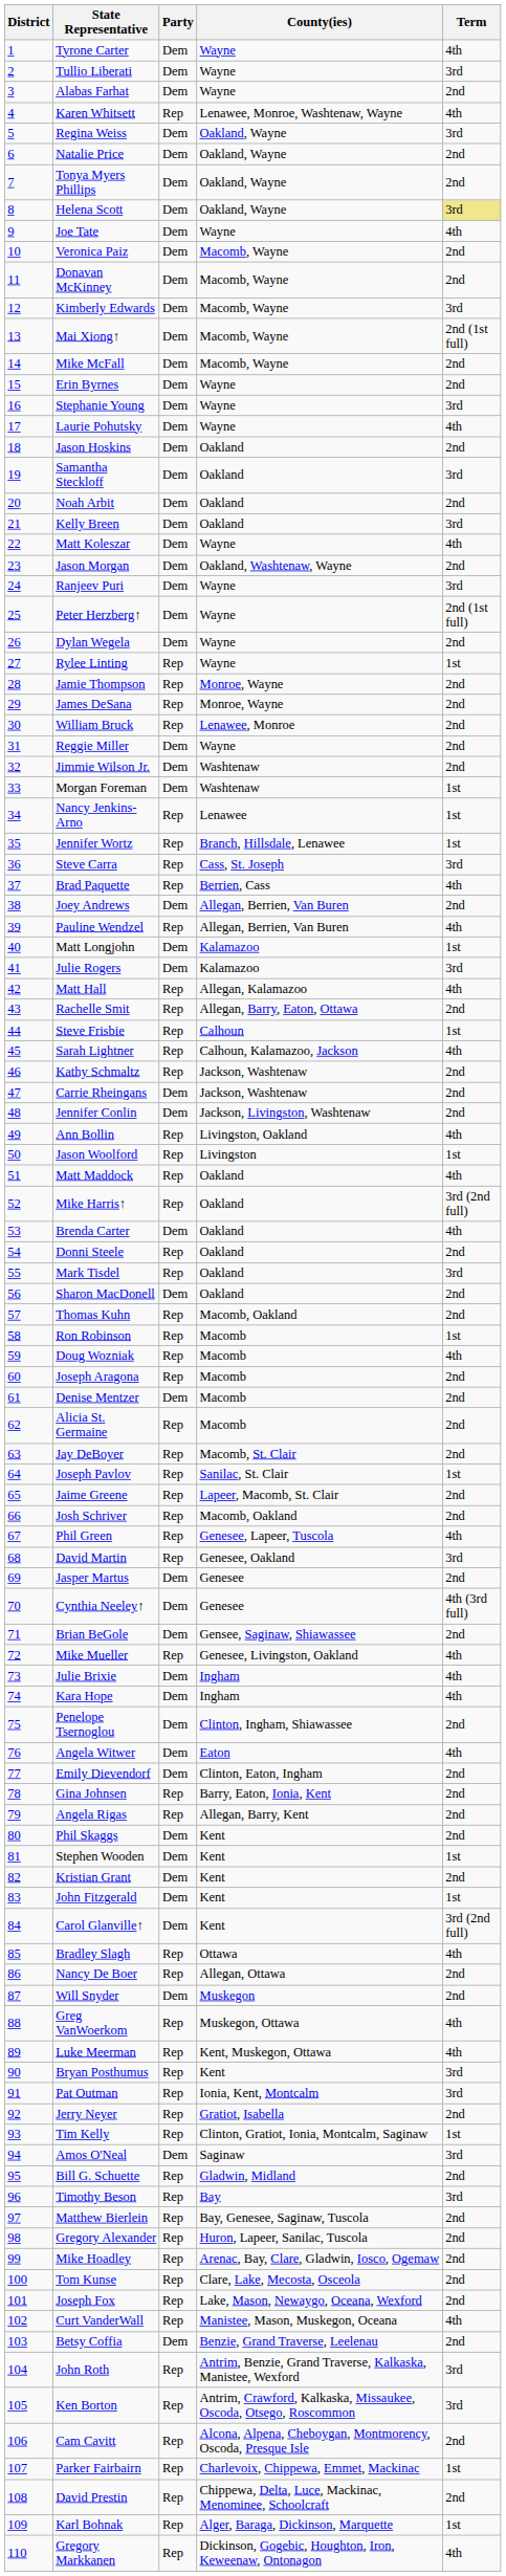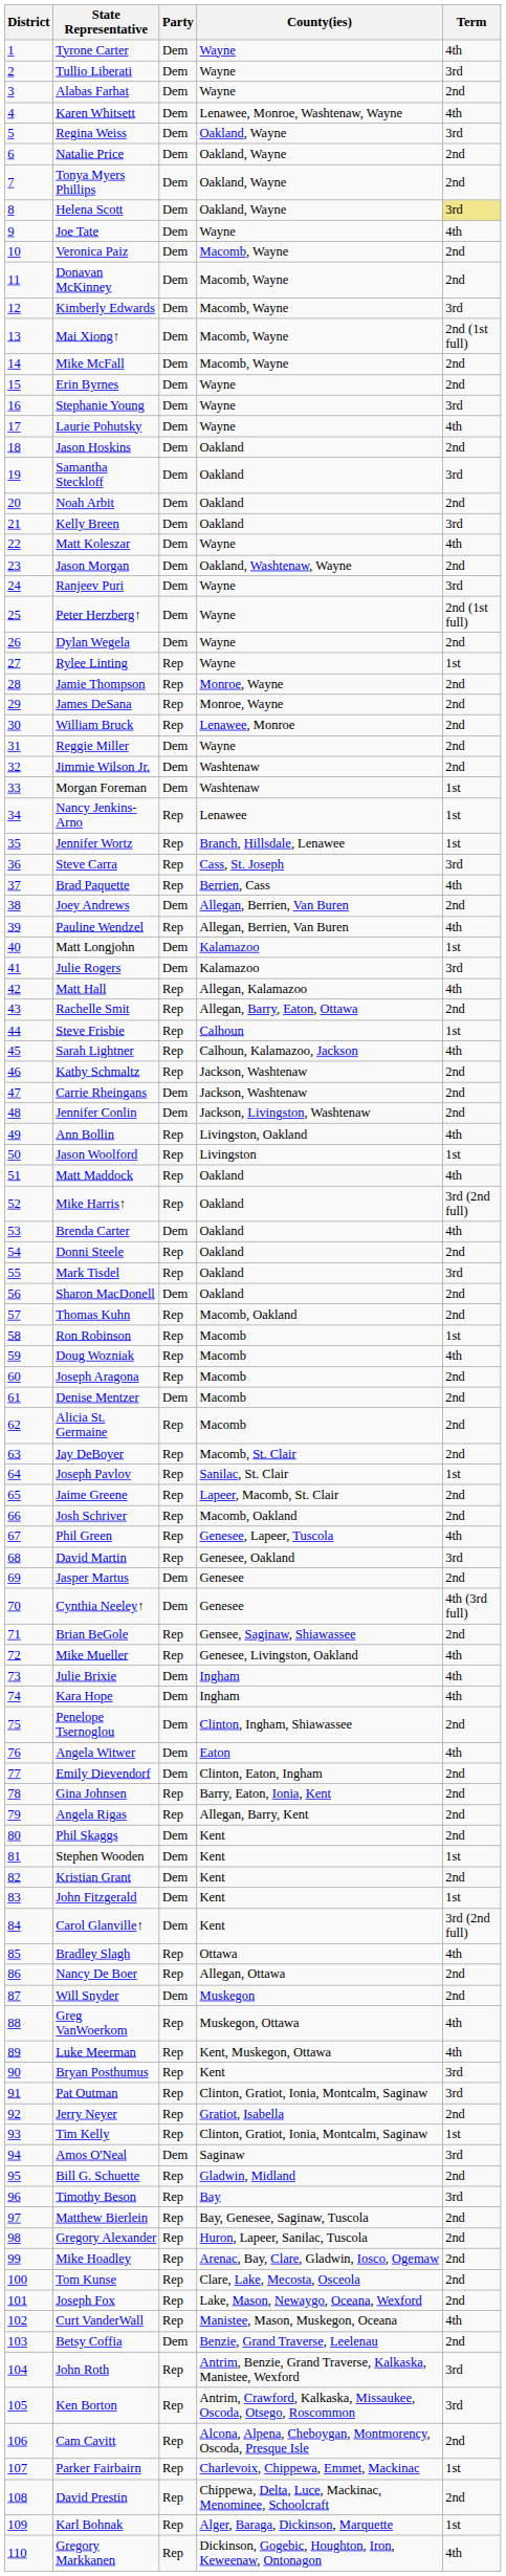 <table class="sortable wikitable">
 <tr>
 <th>District</th>
 <th>State Representative</th>
 <th>Party</th>
 <th>County(ies)</th>
 <th>Term</th>
 </tr>
 <tr>
 <td><a href='#'>1</a></td>
 <td><a href='#'>Tyrone Carter</a></td>
 <td>Dem</td>
 <td><a href='#'>Wayne</a></td>
 <td>4th</td>
 </tr>
 <tr>
 <td><a href='#'>2</a></td>
 <td><a href='#'>Tullio Liberati</a></td>
 <td>Dem</td>
 <td>Wayne</td>
 <td>3rd</td>
 </tr>
 <tr>
 <td><a href='#'>3</a></td>
 <td><a href='#'>Alabas Farhat</a></td>
 <td>Dem</td>
 <td>Wayne</td>
 <td>2nd</td>
 </tr>
 <tr>
 <td><a href='#'>4</a></td>
 <td><a href='#'>Karen Whitsett</a></td>
-<td>Rep</td>
+<td>Dem</td>
 <td>Lenawee, Monroe, Washtenaw, Wayne</td>
 <td>4th</td>
 </tr>
 <tr>
 <td><a href='#'>5</a></td>
 <td><a href='#'>Regina Weiss</a></td>
 <td>Dem</td>
 <td><a href='#'>Oakland</a>, Wayne</td>
 <td>3rd</td>
 </tr>
 <tr>
 <td><a href='#'>6</a></td>
 <td><a href='#'>Natalie Price</a></td>
 <td>Dem</td>
 <td>Oakland, Wayne</td>
 <td>2nd</td>
 </tr>
 <tr>
 <td><a href='#'>7</a></td>
 <td><a href='#'>Tonya Myers Phillips</a></td>
 <td>Dem</td>
 <td>Oakland, Wayne</td>
 <td>2nd</td>
 </tr>
 <tr>
 <td><a href='#'>8</a></td>
 <td><a href='#'>Helena Scott</a></td>
 <td>Dem</td>
 <td>Oakland, Wayne</td>
 <td style="background: khaki;">3rd</td>
 </tr>
 <tr>
 <td><a href='#'>9</a></td>
 <td><a href='#'>Joe Tate</a></td>
 <td>Dem</td>
 <td>Wayne</td>
 <td>4th</td>
 </tr>
 <tr>
 <td><a href='#'>10</a></td>
 <td><a href='#'>Veronica Paiz</a></td>
 <td>Dem</td>
 <td><a href='#'>Macomb</a>, Wayne</td>
 <td>2nd</td>
 </tr>
 <tr>
 <td><a href='#'>11</a></td>
 <td><a href='#'>Donavan McKinney</a></td>
 <td>Dem</td>
 <td>Macomb, Wayne</td>
 <td>2nd</td>
 </tr>
 <tr>
 <td><a href='#'>12</a></td>
 <td><a href='#'>Kimberly Edwards</a></td>
 <td>Dem</td>
 <td>Macomb, Wayne</td>
 <td>3rd</td>
 </tr>
 <tr>
 <td><a href='#'>13</a></td>
 <td><a href='#'>Mai Xiong</a>↑</td>
 <td>Dem</td>
 <td>Macomb, Wayne</td>
 <td>2nd (1st full)</td>
 </tr>
 <tr>
 <td><a href='#'>14</a></td>
 <td><a href='#'>Mike McFall</a></td>
 <td>Dem</td>
 <td>Macomb, Wayne</td>
 <td>2nd</td>
 </tr>
 <tr>
 <td><a href='#'>15</a></td>
 <td><a href='#'>Erin Byrnes</a></td>
 <td>Dem</td>
 <td>Wayne</td>
 <td>2nd</td>
 </tr>
 <tr>
 <td><a href='#'>16</a></td>
 <td><a href='#'>Stephanie Young</a></td>
 <td>Dem</td>
 <td>Wayne</td>
 <td>3rd</td>
 </tr>
 <tr>
 <td><a href='#'>17</a></td>
 <td><a href='#'>Laurie Pohutsky</a></td>
 <td>Dem</td>
 <td>Wayne</td>
 <td>4th</td>
 </tr>
 <tr>
 <td><a href='#'>18</a></td>
 <td><a href='#'>Jason Hoskins</a></td>
 <td>Dem</td>
 <td>Oakland</td>
 <td>2nd</td>
 </tr>
 <tr>
 <td><a href='#'>19</a></td>
 <td><a href='#'>Samantha Steckloff</a></td>
 <td>Dem</td>
 <td>Oakland</td>
 <td>3rd</td>
 </tr>
 <tr>
 <td><a href='#'>20</a></td>
 <td><a href='#'>Noah Arbit</a></td>
 <td>Dem</td>
 <td>Oakland</td>
 <td>2nd</td>
 </tr>
 <tr>
 <td><a href='#'>21</a></td>
 <td><a href='#'>Kelly Breen</a></td>
 <td>Dem</td>
 <td>Oakland</td>
 <td>3rd</td>
 </tr>
 <tr>
 <td><a href='#'>22</a></td>
 <td><a href='#'>Matt Koleszar</a></td>
 <td>Dem</td>
 <td>Wayne</td>
 <td>4th</td>
 </tr>
 <tr>
 <td><a href='#'>23</a></td>
 <td><a href='#'>Jason Morgan</a></td>
 <td>Dem</td>
 <td>Oakland, <a href='#'>Washtenaw</a>, Wayne</td>
 <td>2nd</td>
 </tr>
 <tr>
 <td><a href='#'>24</a></td>
 <td><a href='#'>Ranjeev Puri</a></td>
 <td>Dem</td>
 <td>Wayne</td>
 <td>3rd</td>
 </tr>
 <tr>
 <td><a href='#'>25</a></td>
 <td><a href='#'>Peter Herzberg</a>↑</td>
 <td>Dem</td>
 <td>Wayne</td>
 <td>2nd (1st full)</td>
 </tr>
 <tr>
 <td><a href='#'>26</a></td>
 <td><a href='#'>Dylan Wegela</a></td>
 <td>Dem</td>
 <td>Wayne</td>
 <td>2nd</td>
 </tr>
 <tr>
 <td><a href='#'>27</a></td>
 <td><a href='#'>Rylee Linting</a></td>
 <td>Rep</td>
 <td>Wayne</td>
 <td>1st</td>
 </tr>
 <tr>
 <td><a href='#'>28</a></td>
 <td><a href='#'>Jamie Thompson</a></td>
 <td>Rep</td>
 <td><a href='#'>Monroe</a>, Wayne</td>
 <td>2nd</td>
 </tr>
 <tr>
 <td><a href='#'>29</a></td>
 <td><a href='#'>James DeSana</a></td>
 <td>Rep</td>
 <td>Monroe, Wayne</td>
 <td>2nd</td>
 </tr>
 <tr>
 <td><a href='#'>30</a></td>
 <td><a href='#'>William Bruck</a></td>
 <td>Rep</td>
 <td><a href='#'>Lenawee</a>, Monroe</td>
 <td>2nd</td>
 </tr>
 <tr>
 <td><a href='#'>31</a></td>
 <td><a href='#'>Reggie Miller</a></td>
 <td>Dem</td>
 <td>Wayne</td>
 <td>2nd</td>
 </tr>
 <tr>
 <td><a href='#'>32</a></td>
 <td><a href='#'>Jimmie Wilson Jr.</a></td>
 <td>Dem</td>
 <td>Washtenaw</td>
 <td>2nd</td>
 </tr>
 <tr>
 <td><a href='#'>33</a></td>
 <td>Morgan Foreman</td>
 <td>Dem</td>
 <td>Washtenaw</td>
 <td>1st</td>
 </tr>
 <tr>
 <td><a href='#'>34</a></td>
 <td><a href='#'>Nancy Jenkins-Arno</a></td>
 <td>Rep</td>
 <td>Lenawee</td>
 <td>1st</td>
 </tr>
 <tr>
 <td><a href='#'>35</a></td>
 <td><a href='#'>Jennifer Wortz</a></td>
 <td>Rep</td>
 <td><a href='#'>Branch</a>, <a href='#'>Hillsdale</a>, Lenawee</td>
 <td>1st</td>
 </tr>
 <tr>
 <td><a href='#'>36</a></td>
 <td><a href='#'>Steve Carra</a></td>
 <td>Rep</td>
 <td><a href='#'>Cass</a>, <a href='#'>St. Joseph</a></td>
 <td>3rd</td>
 </tr>
 <tr>
 <td><a href='#'>37</a></td>
 <td><a href='#'>Brad Paquette</a></td>
 <td>Rep</td>
 <td><a href='#'>Berrien</a>, Cass</td>
 <td>4th</td>
 </tr>
 <tr>
 <td><a href='#'>38</a></td>
 <td><a href='#'>Joey Andrews</a></td>
 <td>Dem</td>
 <td><a href='#'>Allegan</a>, Berrien, <a href='#'>Van Buren</a></td>
 <td>2nd</td>
 </tr>
 <tr>
 <td><a href='#'>39</a></td>
 <td><a href='#'>Pauline Wendzel</a></td>
 <td>Rep</td>
 <td>Allegan, Berrien, Van Buren</td>
 <td>4th</td>
 </tr>
 <tr>
 <td><a href='#'>40</a></td>
 <td>Matt Longjohn</td>
 <td>Dem</td>
 <td><a href='#'>Kalamazoo</a></td>
 <td>1st</td>
 </tr>
 <tr>
 <td><a href='#'>41</a></td>
 <td><a href='#'>Julie Rogers</a></td>
 <td>Dem</td>
 <td>Kalamazoo</td>
 <td>3rd</td>
 </tr>
 <tr>
 <td><a href='#'>42</a></td>
 <td><a href='#'>Matt Hall</a></td>
 <td>Rep</td>
 <td>Allegan, Kalamazoo</td>
 <td>4th</td>
 </tr>
 <tr>
 <td><a href='#'>43</a></td>
 <td><a href='#'>Rachelle Smit</a></td>
 <td>Rep</td>
 <td>Allegan, <a href='#'>Barry</a>, <a href='#'>Eaton</a>, <a href='#'>Ottawa</a></td>
 <td>2nd</td>
 </tr>
 <tr>
 <td><a href='#'>44</a></td>
 <td><a href='#'>Steve Frisbie</a></td>
 <td>Rep</td>
 <td><a href='#'>Calhoun</a></td>
 <td>1st</td>
 </tr>
 <tr>
 <td><a href='#'>45</a></td>
 <td><a href='#'>Sarah Lightner</a></td>
 <td>Rep</td>
 <td>Calhoun, Kalamazoo, <a href='#'>Jackson</a></td>
 <td>4th</td>
 </tr>
 <tr>
 <td><a href='#'>46</a></td>
 <td><a href='#'>Kathy Schmaltz</a></td>
 <td>Rep</td>
 <td>Jackson, Washtenaw</td>
 <td>2nd</td>
 </tr>
 <tr>
 <td><a href='#'>47</a></td>
 <td><a href='#'>Carrie Rheingans</a></td>
 <td>Dem</td>
 <td>Jackson, Washtenaw</td>
 <td>2nd</td>
 </tr>
 <tr>
 <td><a href='#'>48</a></td>
 <td><a href='#'>Jennifer Conlin</a></td>
 <td>Dem</td>
 <td>Jackson, <a href='#'>Livingston</a>, Washtenaw</td>
 <td>2nd</td>
 </tr>
 <tr>
 <td><a href='#'>49</a></td>
 <td><a href='#'>Ann Bollin</a></td>
 <td>Rep</td>
 <td>Livingston, Oakland</td>
 <td>4th</td>
 </tr>
 <tr>
 <td><a href='#'>50</a></td>
 <td><a href='#'>Jason Woolford</a></td>
 <td>Rep</td>
 <td>Livingston</td>
 <td>1st</td>
 </tr>
 <tr>
 <td><a href='#'>51</a></td>
 <td><a href='#'>Matt Maddock</a></td>
 <td>Rep</td>
 <td>Oakland</td>
 <td>4th</td>
 </tr>
 <tr>
 <td><a href='#'>52</a></td>
 <td><a href='#'>Mike Harris</a>↑</td>
 <td>Rep</td>
 <td>Oakland</td>
 <td>3rd (2nd full)</td>
 </tr>
 <tr>
 <td><a href='#'>53</a></td>
 <td><a href='#'>Brenda Carter</a></td>
 <td>Dem</td>
 <td>Oakland</td>
 <td>4th</td>
 </tr>
 <tr>
 <td><a href='#'>54</a></td>
 <td><a href='#'>Donni Steele</a></td>
 <td>Rep</td>
 <td>Oakland</td>
 <td>2nd</td>
 </tr>
 <tr>
 <td><a href='#'>55</a></td>
 <td><a href='#'>Mark Tisdel</a></td>
 <td>Rep</td>
 <td>Oakland</td>
 <td>3rd</td>
 </tr>
 <tr>
 <td><a href='#'>56</a></td>
 <td><a href='#'>Sharon MacDonell</a></td>
 <td>Dem</td>
 <td>Oakland</td>
 <td>2nd</td>
 </tr>
 <tr>
 <td><a href='#'>57</a></td>
 <td><a href='#'>Thomas Kuhn</a></td>
 <td>Rep</td>
 <td>Macomb, Oakland</td>
 <td>2nd</td>
 </tr>
 <tr>
 <td><a href='#'>58</a></td>
 <td><a href='#'>Ron Robinson</a></td>
 <td>Rep</td>
 <td>Macomb</td>
 <td>1st</td>
 </tr>
 <tr>
 <td><a href='#'>59</a></td>
 <td><a href='#'>Doug Wozniak</a></td>
 <td>Rep</td>
 <td>Macomb</td>
 <td>4th</td>
 </tr>
 <tr>
 <td><a href='#'>60</a></td>
 <td><a href='#'>Joseph Aragona</a></td>
 <td>Rep</td>
 <td>Macomb</td>
 <td>2nd</td>
 </tr>
 <tr>
 <td><a href='#'>61</a></td>
 <td><a href='#'>Denise Mentzer</a></td>
 <td>Dem</td>
 <td>Macomb</td>
 <td>2nd</td>
 </tr>
 <tr>
 <td><a href='#'>62</a></td>
 <td><a href='#'>Alicia St. Germaine</a></td>
 <td>Rep</td>
 <td>Macomb</td>
 <td>2nd</td>
 </tr>
 <tr>
 <td><a href='#'>63</a></td>
 <td><a href='#'>Jay DeBoyer</a></td>
 <td>Rep</td>
 <td>Macomb, <a href='#'>St. Clair</a></td>
 <td>2nd</td>
 </tr>
 <tr>
 <td><a href='#'>64</a></td>
 <td><a href='#'>Joseph Pavlov</a></td>
 <td>Rep</td>
 <td><a href='#'>Sanilac</a>, St. Clair</td>
 <td>1st</td>
 </tr>
 <tr>
 <td><a href='#'>65</a></td>
 <td><a href='#'>Jaime Greene</a></td>
 <td>Rep</td>
 <td><a href='#'>Lapeer</a>, Macomb, St. Clair</td>
 <td>2nd</td>
 </tr>
 <tr>
 <td><a href='#'>66</a></td>
 <td><a href='#'>Josh Schriver</a></td>
 <td>Rep</td>
 <td>Macomb, Oakland</td>
 <td>2nd</td>
 </tr>
 <tr>
 <td><a href='#'>67</a></td>
 <td><a href='#'>Phil Green</a></td>
 <td>Rep</td>
 <td><a href='#'>Genesee</a>, Lapeer, <a href='#'>Tuscola</a></td>
 <td>4th</td>
 </tr>
 <tr>
 <td><a href='#'>68</a></td>
 <td><a href='#'>David Martin</a></td>
 <td>Rep</td>
 <td>Genesee, Oakland</td>
 <td>3rd</td>
 </tr>
 <tr>
 <td><a href='#'>69</a></td>
 <td><a href='#'>Jasper Martus</a></td>
 <td>Dem</td>
 <td>Genesee</td>
 <td>2nd</td>
 </tr>
 <tr>
 <td><a href='#'>70</a></td>
 <td><a href='#'>Cynthia Neeley</a>↑</td>
 <td>Dem</td>
 <td>Genesee</td>
 <td>4th (3rd full)</td>
 </tr>
 <tr>
 <td><a href='#'>71</a></td>
 <td><a href='#'>Brian BeGole</a></td>
-<td>Dem</td>
+<td>Rep</td>
 <td>Gensee, <a href='#'>Saginaw</a>, <a href='#'>Shiawassee</a></td>
 <td>2nd</td>
 </tr>
 <tr>
 <td><a href='#'>72</a></td>
 <td><a href='#'>Mike Mueller</a></td>
 <td>Rep</td>
 <td>Genesee, Livingston, Oakland</td>
 <td>4th</td>
 </tr>
 <tr>
 <td><a href='#'>73</a></td>
 <td><a href='#'>Julie Brixie</a></td>
 <td>Dem</td>
 <td><a href='#'>Ingham</a></td>
 <td>4th</td>
 </tr>
 <tr>
 <td><a href='#'>74</a></td>
 <td><a href='#'>Kara Hope</a></td>
 <td>Dem</td>
 <td>Ingham</td>
 <td>4th</td>
 </tr>
 <tr>
 <td><a href='#'>75</a></td>
 <td><a href='#'>Penelope Tsernoglou</a></td>
 <td>Dem</td>
 <td><a href='#'>Clinton</a>, Ingham, Shiawassee</td>
 <td>2nd</td>
 </tr>
 <tr>
 <td><a href='#'>76</a></td>
 <td><a href='#'>Angela Witwer</a></td>
 <td>Dem</td>
 <td><a href='#'>Eaton</a></td>
 <td>4th</td>
 </tr>
 <tr>
 <td><a href='#'>77</a></td>
 <td><a href='#'>Emily Dievendorf</a></td>
 <td>Dem</td>
 <td>Clinton, Eaton, Ingham</td>
 <td>2nd</td>
 </tr>
 <tr>
 <td><a href='#'>78</a></td>
 <td><a href='#'>Gina Johnsen</a></td>
 <td>Rep</td>
 <td>Barry, Eaton, <a href='#'>Ionia</a>, <a href='#'>Kent</a></td>
 <td>2nd</td>
 </tr>
 <tr>
 <td><a href='#'>79</a></td>
 <td><a href='#'>Angela Rigas</a></td>
 <td>Rep</td>
 <td>Allegan, Barry, Kent</td>
 <td>2nd</td>
 </tr>
 <tr>
 <td><a href='#'>80</a></td>
 <td><a href='#'>Phil Skaggs</a></td>
 <td>Dem</td>
 <td>Kent</td>
 <td>2nd</td>
 </tr>
 <tr>
 <td><a href='#'>81</a></td>
 <td>Stephen Wooden</td>
 <td>Dem</td>
 <td>Kent</td>
 <td>1st</td>
 </tr>
 <tr>
 <td><a href='#'>82</a></td>
 <td><a href='#'>Kristian Grant</a></td>
 <td>Dem</td>
 <td>Kent</td>
 <td>2nd</td>
 </tr>
 <tr>
 <td><a href='#'>83</a></td>
 <td><a href='#'>John Fitzgerald</a></td>
 <td>Dem</td>
 <td>Kent</td>
 <td>1st</td>
 </tr>
 <tr>
 <td><a href='#'>84</a></td>
 <td><a href='#'>Carol Glanville</a>↑</td>
 <td>Dem</td>
 <td>Kent</td>
 <td>3rd (2nd full)</td>
 </tr>
 <tr>
 <td><a href='#'>85</a></td>
 <td><a href='#'>Bradley Slagh</a></td>
 <td>Rep</td>
 <td>Ottawa</td>
 <td>4th</td>
 </tr>
 <tr>
 <td><a href='#'>86</a></td>
 <td><a href='#'>Nancy De Boer</a></td>
 <td>Rep</td>
 <td>Allegan, Ottawa</td>
 <td>2nd</td>
 </tr>
 <tr>
 <td><a href='#'>87</a></td>
 <td><a href='#'>Will Snyder</a></td>
 <td>Dem</td>
 <td><a href='#'>Muskegon</a></td>
 <td>2nd</td>
 </tr>
 <tr>
 <td><a href='#'>88</a></td>
 <td><a href='#'>Greg VanWoerkom</a></td>
 <td>Rep</td>
 <td>Muskegon, Ottawa</td>
 <td>4th</td>
 </tr>
 <tr>
 <td><a href='#'>89</a></td>
 <td><a href='#'>Luke Meerman</a></td>
 <td>Rep</td>
 <td>Kent, Muskegon, Ottawa</td>
 <td>4th</td>
 </tr>
 <tr>
 <td><a href='#'>90</a></td>
 <td><a href='#'>Bryan Posthumus</a></td>
 <td>Rep</td>
 <td>Kent</td>
 <td>3rd</td>
 </tr>
 <tr>
 <td><a href='#'>91</a></td>
 <td><a href='#'>Pat Outman</a></td>
 <td>Rep</td>
-<td>Ionia, Kent, <a href='#'>Montcalm</a></td>
+<td>Clinton, Gratiot, Ionia, Montcalm, Saginaw</td>
 <td>3rd</td>
 </tr>
 <tr>
 <td><a href='#'>92</a></td>
 <td><a href='#'>Jerry Neyer</a></td>
 <td>Rep</td>
 <td><a href='#'>Gratiot</a>, <a href='#'>Isabella</a></td>
 <td>2nd</td>
 </tr>
 <tr>
 <td><a href='#'>93</a></td>
 <td><a href='#'>Tim Kelly</a></td>
 <td>Rep</td>
 <td>Clinton, Gratiot, Ionia, Montcalm, Saginaw</td>
 <td>1st</td>
 </tr>
 <tr>
 <td><a href='#'>94</a></td>
 <td><a href='#'>Amos O'Neal</a></td>
 <td>Dem</td>
 <td>Saginaw</td>
 <td>3rd</td>
 </tr>
 <tr>
 <td><a href='#'>95</a></td>
 <td><a href='#'>Bill G. Schuette</a></td>
 <td>Rep</td>
 <td><a href='#'>Gladwin</a>, <a href='#'>Midland</a></td>
 <td>2nd</td>
 </tr>
 <tr>
 <td><a href='#'>96</a></td>
 <td><a href='#'>Timothy Beson</a></td>
 <td>Rep</td>
 <td><a href='#'>Bay</a></td>
 <td>3rd</td>
 </tr>
 <tr>
 <td><a href='#'>97</a></td>
 <td><a href='#'>Matthew Bierlein</a></td>
 <td>Rep</td>
 <td>Bay, Genesee, Saginaw, Tuscola</td>
 <td>2nd</td>
 </tr>
 <tr>
 <td><a href='#'>98</a></td>
 <td><a href='#'>Gregory Alexander</a></td>
 <td>Rep</td>
 <td><a href='#'>Huron</a>, Lapeer, Sanilac, Tuscola</td>
 <td>2nd</td>
 </tr>
 <tr>
 <td><a href='#'>99</a></td>
 <td><a href='#'>Mike Hoadley</a></td>
 <td>Rep</td>
 <td><a href='#'>Arenac</a>, Bay, <a href='#'>Clare</a>, Gladwin, <a href='#'>Iosco</a>, <a href='#'>Ogemaw</a></td>
 <td>2nd</td>
 </tr>
 <tr>
 <td><a href='#'>100</a></td>
 <td><a href='#'>Tom Kunse</a></td>
 <td>Rep</td>
 <td>Clare, <a href='#'>Lake</a>, <a href='#'>Mecosta</a>, <a href='#'>Osceola</a></td>
 <td>2nd</td>
 </tr>
 <tr>
 <td><a href='#'>101</a></td>
 <td><a href='#'>Joseph Fox</a></td>
 <td>Rep</td>
 <td>Lake, <a href='#'>Mason</a>, <a href='#'>Newaygo</a>, <a href='#'>Oceana</a>, <a href='#'>Wexford</a></td>
 <td>2nd</td>
 </tr>
 <tr>
 <td><a href='#'>102</a></td>
 <td><a href='#'>Curt VanderWall</a></td>
 <td>Rep</td>
 <td><a href='#'>Manistee</a>, Mason, Muskegon, Oceana</td>
 <td>4th</td>
 </tr>
 <tr>
 <td><a href='#'>103</a></td>
 <td><a href='#'>Betsy Coffia</a></td>
 <td>Dem</td>
 <td><a href='#'>Benzie</a>, <a href='#'>Grand Traverse</a>, <a href='#'>Leelenau</a></td>
 <td>2nd</td>
 </tr>
 <tr>
 <td><a href='#'>104</a></td>
 <td><a href='#'>John Roth</a></td>
 <td>Rep</td>
 <td><a href='#'>Antrim</a>, Benzie, Grand Traverse, <a href='#'>Kalkaska</a>, Manistee, Wexford</td>
 <td>3rd</td>
 </tr>
 <tr>
 <td><a href='#'>105</a></td>
 <td><a href='#'>Ken Borton</a></td>
 <td>Rep</td>
 <td>Antrim, <a href='#'>Crawford</a>, Kalkaska, <a href='#'>Missaukee</a>, <a href='#'>Oscoda</a>, <a href='#'>Otsego</a>, <a href='#'>Roscommon</a></td>
 <td>3rd</td>
 </tr>
 <tr>
 <td><a href='#'>106</a></td>
 <td><a href='#'>Cam Cavitt</a></td>
 <td>Rep</td>
 <td><a href='#'>Alcona</a>, <a href='#'>Alpena</a>, <a href='#'>Cheboygan</a>, <a href='#'>Montmorency</a>, Oscoda, <a href='#'>Presque Isle</a></td>
 <td>2nd</td>
 </tr>
 <tr>
 <td><a href='#'>107</a></td>
 <td><a href='#'>Parker Fairbairn</a></td>
 <td>Rep</td>
 <td><a href='#'>Charlevoix</a>, <a href='#'>Chippewa</a>, <a href='#'>Emmet</a>, <a href='#'>Mackinac</a></td>
 <td>1st</td>
 </tr>
 <tr>
 <td><a href='#'>108</a></td>
 <td><a href='#'>David Prestin</a></td>
 <td>Rep</td>
 <td>Chippewa, <a href='#'>Delta</a>, <a href='#'>Luce</a>, Mackinac, <a href='#'>Menominee</a>, <a href='#'>Schoolcraft</a></td>
 <td>2nd</td>
 </tr>
 <tr>
 <td><a href='#'>109</a></td>
 <td><a href='#'>Karl Bohnak</a></td>
 <td>Rep</td>
 <td><a href='#'>Alger</a>, <a href='#'>Baraga</a>, <a href='#'>Dickinson</a>, <a href='#'>Marquette</a></td>
 <td>1st</td>
 </tr>
 <tr>
 <td><a href='#'>110</a></td>
 <td><a href='#'>Gregory Markkanen</a></td>
 <td>Rep</td>
 <td>Dickinson, <a href='#'>Gogebic</a>, <a href='#'>Houghton</a>, <a href='#'>Iron</a>, <a href='#'>Keweenaw</a>, <a href='#'>Ontonagon</a></td>
 <td>4th</td>
 </tr>
 </table>
